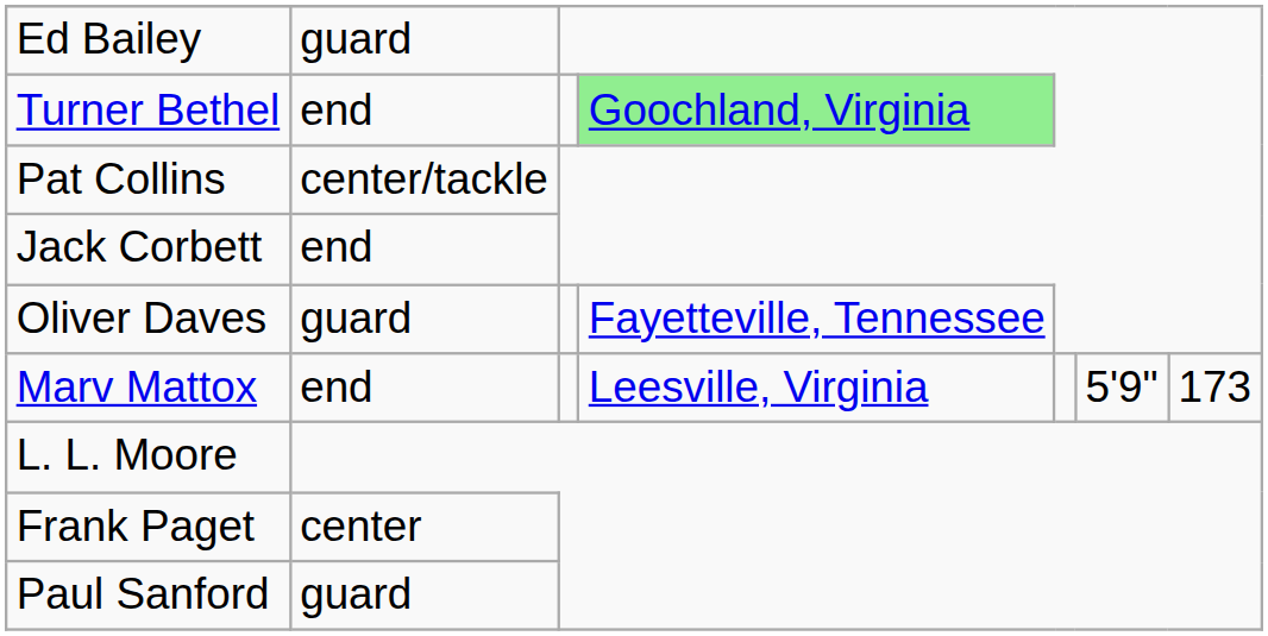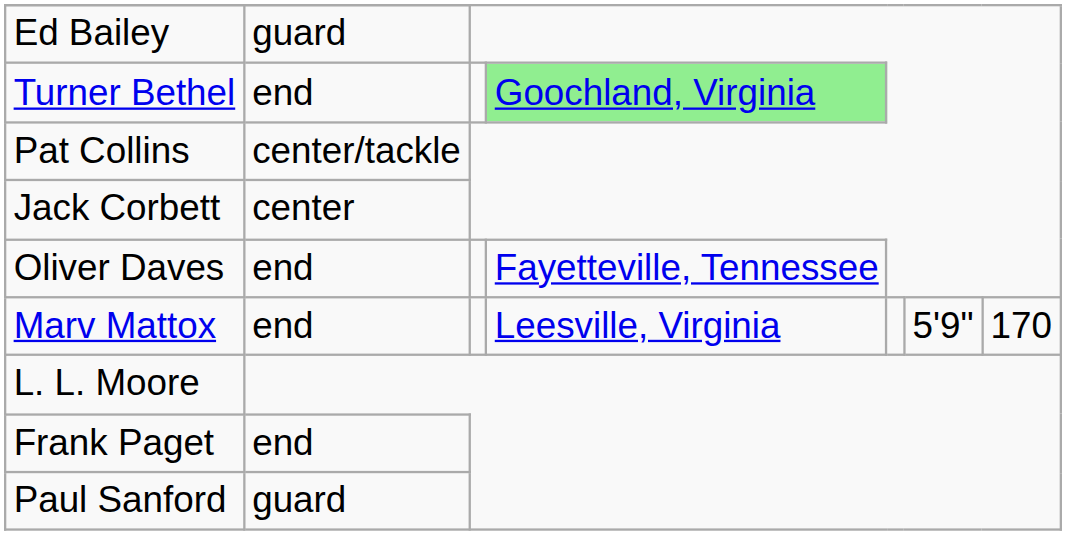 <table class="wikitable">
 <tr>
 </tr>
 <tr>
 <td>Ed Bailey</td>
 <td>guard</td>
 </tr>
 <tr>
 <td><a href='#'>Turner Bethel</a></td>
 <td>end</td>
 <td></td>
 <td style="background: lightgreen;"><a href='#'>Goochland, Virginia</a></td>
 </tr>
 <tr>
 <td>Pat Collins</td>
 <td>center/tackle</td>
 </tr>
 <tr>
 <td>Jack Corbett</td>
-<td>end</td>
+<td>center</td>
 </tr>
 <tr>
 <td>Oliver Daves</td>
-<td>guard</td>
+<td>end</td>
 <td></td>
 <td><a href='#'>Fayetteville, Tennessee</a></td>
 </tr>
 <tr>
 <td><a href='#'>Marv Mattox</a></td>
 <td>end</td>
 <td></td>
 <td><a href='#'>Leesville, Virginia</a></td>
 <td></td>
 <td>5'9"</td>
-<td>173</td>
+<td>170</td>
 </tr>
 <tr>
 <td>L. L. Moore</td>
 </tr>
 <tr>
 <td>Frank Paget</td>
-<td>center</td>
+<td>end</td>
 </tr>
 <tr>
 <td>Paul Sanford</td>
 <td>guard</td>
 </tr>
 </table>
